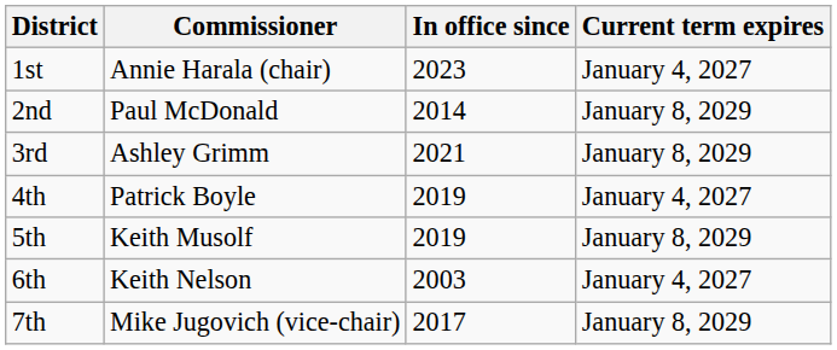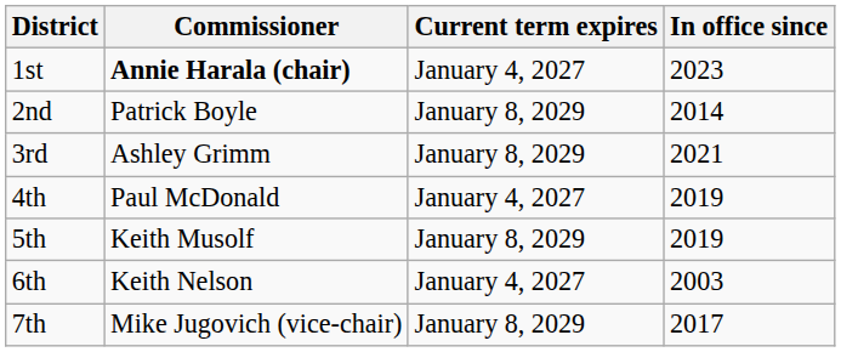 <table class="wikitable">
 <tr>
 <th>District</th>
 <th>Commissioner</th>
+<th>Current term expires</th>
 <th>In office since</th>
-<th>Current term expires</th>
 </tr>
 <tr>
 <td>1st</td>
-<td>Annie Harala (chair)</td>
+<td><strong>Annie Harala (chair)</strong></td>
+<td>January 4, 2027</td>
 <td>2023</td>
-<td>January 4, 2027</td>
 </tr>
 <tr>
 <td>2nd</td>
-<td>Paul McDonald</td>
+<td>Patrick Boyle</td>
+<td>January 8, 2029</td>
 <td>2014</td>
-<td>January 8, 2029</td>
 </tr>
 <tr>
 <td>3rd</td>
 <td>Ashley Grimm</td>
+<td>January 8, 2029</td>
 <td>2021</td>
-<td>January 8, 2029</td>
 </tr>
 <tr>
 <td>4th</td>
-<td>Patrick Boyle</td>
+<td>Paul McDonald</td>
+<td>January 4, 2027</td>
 <td>2019</td>
-<td>January 4, 2027</td>
 </tr>
 <tr>
 <td>5th</td>
 <td>Keith Musolf</td>
+<td>January 8, 2029</td>
 <td>2019</td>
-<td>January 8, 2029</td>
 </tr>
 <tr>
 <td>6th</td>
 <td>Keith Nelson</td>
+<td>January 4, 2027</td>
 <td>2003</td>
-<td>January 4, 2027</td>
 </tr>
 <tr>
 <td>7th</td>
 <td>Mike Jugovich (vice-chair)</td>
+<td>January 8, 2029</td>
 <td>2017</td>
-<td>January 8, 2029</td>
 </tr>
 </table>
